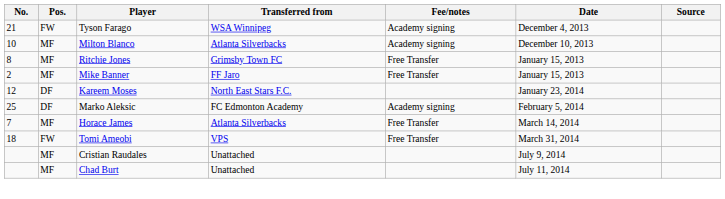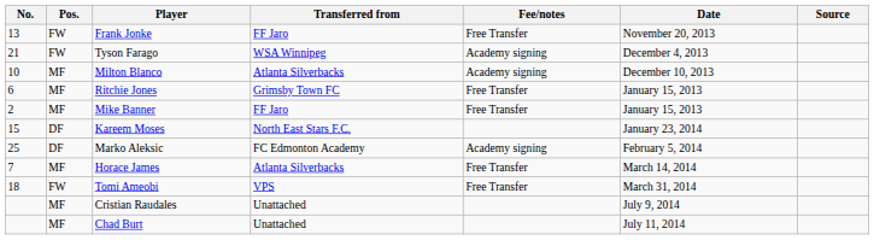 <table class="wikitable sortable" style="width:90%; text-align:center; font-size:95%; text-align:left;">
 <tr>
 <th>No.</th>
 <th>Pos.</th>
 <th>Player</th>
 <th>Transferred from</th>
 <th>Fee/notes</th>
 <th>Date</th>
 <th>Source</th>
+</tr>
+<tr>
+<td>13</td>
+<td>FW</td>
+<td> <a href='#'>Frank Jonke</a></td>
+<td> <a href='#'>FF Jaro</a></td>
+<td>Free Transfer</td>
+<td>November 20, 2013</td>
+<td></td>
 </tr>
 <tr>
 <td>21</td>
 <td>FW</td>
 <td> Tyson Farago</td>
 <td> <a href='#'>WSA Winnipeg</a></td>
 <td>Academy signing</td>
 <td>December 4, 2013</td>
 <td></td>
 </tr>
 <tr>
 <td>10</td>
 <td>MF</td>
 <td> <a href='#'>Milton Blanco</a></td>
 <td> <a href='#'>Atlanta Silverbacks</a></td>
 <td>Academy signing</td>
 <td>December 10, 2013</td>
 <td></td>
 </tr>
 <tr>
-<td>8</td>
+<td>6</td>
 <td>MF</td>
 <td> <a href='#'>Ritchie Jones</a></td>
 <td> <a href='#'>Grimsby Town FC</a></td>
 <td>Free Transfer</td>
 <td>January 15, 2013</td>
 <td></td>
 </tr>
 <tr>
 <td>2</td>
 <td>MF</td>
 <td> <a href='#'>Mike Banner</a></td>
 <td> <a href='#'>FF Jaro</a></td>
 <td>Free Transfer</td>
 <td>January 15, 2013</td>
 <td></td>
 </tr>
 <tr>
-<td>12</td>
+<td>15</td>
 <td>DF</td>
 <td> <a href='#'>Kareem Moses</a></td>
 <td> <a href='#'>North East Stars F.C.</a></td>
 <td></td>
 <td>January 23, 2014</td>
 <td></td>
 </tr>
 <tr>
 <td>25</td>
 <td>DF</td>
 <td> Marko Aleksic</td>
 <td> FC Edmonton Academy</td>
 <td>Academy signing</td>
 <td>February 5, 2014</td>
 <td></td>
 </tr>
 <tr>
 <td>7</td>
 <td>MF</td>
 <td> <a href='#'>Horace James</a></td>
 <td> <a href='#'>Atlanta Silverbacks</a></td>
 <td>Free Transfer</td>
 <td>March 14, 2014</td>
 <td></td>
 </tr>
 <tr>
 <td>18</td>
 <td>FW</td>
 <td> <a href='#'>Tomi Ameobi</a></td>
 <td> <a href='#'>VPS</a></td>
 <td>Free Transfer</td>
 <td>March 31, 2014</td>
 <td></td>
 </tr>
 <tr>
 <td></td>
 <td>MF</td>
 <td> Cristian Raudales</td>
 <td>Unattached</td>
 <td></td>
 <td>July 9, 2014</td>
 <td></td>
 </tr>
 <tr>
 <td></td>
 <td>MF</td>
 <td> <a href='#'>Chad Burt</a></td>
 <td>Unattached</td>
 <td></td>
 <td>July 11, 2014</td>
 <td></td>
 </tr>
 </table>
